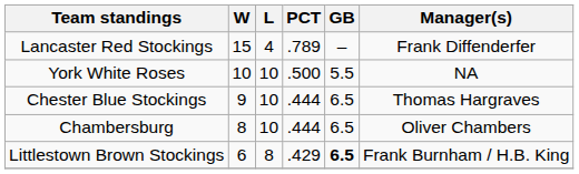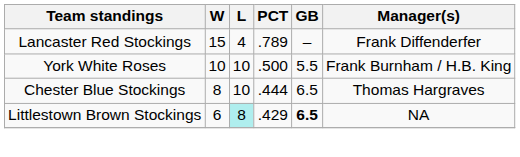 <table class="wikitable">
 <tr>
 <th>Team standings</th>
 <th>W</th>
 <th>L</th>
 <th>PCT</th>
 <th>GB</th>
 <th>Manager(s)</th>
 </tr>
 <tr align=center>
 <td>Lancaster Red Stockings</td>
 <td>15</td>
 <td>4</td>
 <td>.789</td>
 <td>–</td>
 <td>Frank Diffenderfer </td>
 </tr>
 <tr align=center>
 <td>York White Roses</td>
 <td>10</td>
 <td>10</td>
 <td>.500</td>
 <td>5.5</td>
-<td>NA</td>
+<td>Frank Burnham / H.B. King </td>
 </tr>
 <tr align=center>
 <td>Chester Blue Stockings</td>
-<td>9</td>
+<td>8</td>
 <td>10</td>
 <td>.444</td>
 <td>6.5</td>
 <td>Thomas Hargraves</td>
 </tr>
 <tr align=center>
-<td>Chambersburg</td>
-<td>8</td>
-<td>10</td>
-<td>.444</td>
-<td>6.5</td>
-<td>Oliver Chambers</td>
-</tr>
-<tr align=center>
 <td>Littlestown Brown Stockings</td>
 <td>6</td>
-<td>8</td>
+<td style="background: paleturquoise;">8</td>
 <td>.429</td>
 <td><strong>6.5</strong></td>
-<td>Frank Burnham / H.B. King </td>
+<td>NA</td>
 </tr>
 <tr>
 </tr>
 </table>
